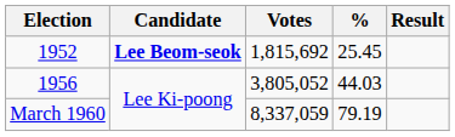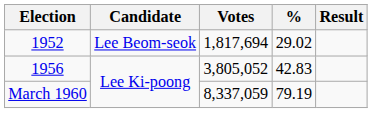 <table class="wikitable" style="text-align:center">
 <tr>
 <th>Election</th>
 <th>Candidate</th>
 <th>Votes</th>
 <th>%</th>
 <th>Result</th>
 </tr>
 <tr>
 <td><a href='#'>1952</a></td>
-<td><strong><a href='#'>Lee Beom-seok</a></strong></td>
-<td>1,815,692</td>
-<td>25.45</td>
+<td><a href='#'>Lee Beom-seok</a></td>
+<td>1,817,694</td>
+<td>29.02</td>
 <td></td>
 </tr>
 <tr>
 <td><a href='#'>1956</a></td>
 <td rowspan="2"><a href='#'>Lee Ki-poong</a></td>
 <td>3,805,052</td>
-<td>44.03</td>
+<td>42.83</td>
 <td></td>
 </tr>
 <tr>
 <td><a href='#'>March 1960</a></td>
 <td>8,337,059</td>
 <td>79.19</td>
 <td></td>
 </tr>
 </table>
